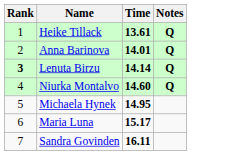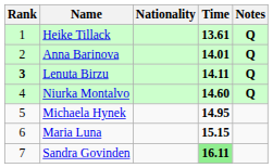 <table class="wikitable sortable" style="text-align:center">
 <tr>
 <th>Rank</th>
 <th>Name</th>
+<th>Nationality</th>
 <th>Time</th>
 <th>Notes</th>
 </tr>
 <tr bgcolor=ccffcc>
 <td>1</td>
 <td align=left><a href='#'>Heike Tillack</a></td>
+<td align=left></td>
 <td><strong>13.61</strong></td>
 <td><strong>Q</strong></td>
 </tr>
 <tr bgcolor=ccffcc>
 <td>2</td>
 <td align=left><a href='#'>Anna Barinova</a></td>
+<td align=left></td>
 <td><strong>14.01</strong></td>
 <td><strong>Q</strong></td>
 </tr>
 <tr bgcolor=ccffcc>
 <td><strong>3</strong></td>
 <td align=left><a href='#'>Lenuta Birzu</a></td>
-<td><strong>14.14</strong></td>
+<td align=left></td>
+<td><strong>14.11</strong></td>
 <td><strong>Q</strong></td>
 </tr>
 <tr bgcolor=ccffcc>
 <td>4</td>
 <td align=left><a href='#'>Niurka Montalvo</a></td>
+<td align=left></td>
 <td><strong>14.60</strong></td>
 <td><strong>Q</strong></td>
 </tr>
 <tr>
 <td>5</td>
 <td align=left><a href='#'>Michaela Hynek</a></td>
+<td align=left></td>
 <td><strong>14.95</strong></td>
 <td></td>
 </tr>
 <tr>
 <td>6</td>
 <td align=left><a href='#'>Maria Luna</a></td>
-<td><strong>15.17</strong></td>
+<td align=left></td>
+<td><strong>15.15</strong></td>
 <td></td>
 </tr>
 <tr>
 <td>7</td>
 <td align=left><a href='#'>Sandra Govinden</a></td>
-<td><strong>16.11</strong></td>
+<td align=left></td>
+<td style="background: lightgreen;"><strong>16.11</strong></td>
 <td></td>
 </tr>
 </table>
